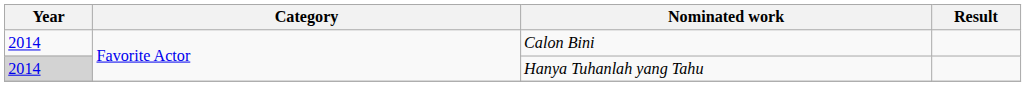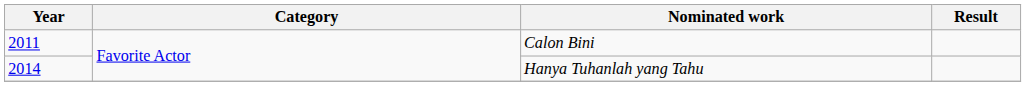 <table class="wikitable">
 <tr>
 <th scope="col" style="width:5em;">Year</th>
 <th scope="col" style="width:26em;">Category</th>
 <th scope="col" style="width:25em;">Nominated work</th>
 <th scope="col" style="width:5em;">Result</th>
 </tr>
 <tr>
-<td><a href='#'>2014</a></td>
+<td><a href='#'>2011</a></td>
 <td rowspan= "2"><a href='#'>Favorite Actor</a></td>
 <td><em>Calon Bini</em></td>
 <td></td>
 </tr>
 <tr>
-<td style="background: lightgrey;"><a href='#'>2014</a></td>
+<td><a href='#'>2014</a></td>
 <td><em>Hanya Tuhanlah yang Tahu</em></td>
 <td></td>
 </tr>
 <tr>
 </tr>
 </table>
